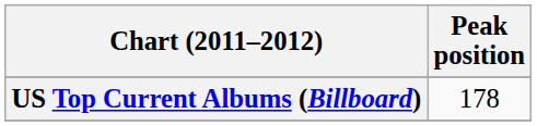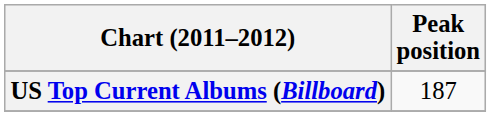 <table class="wikitable sortable plainrowheaders">
 <tr>
 <th scope="col">Chart (2011–2012)</th>
 <th scope="col">Peak<br>position</th>
 </tr>
 <tr>
 </tr>
 <tr>
 </tr>
 <tr>
 </tr>
 <tr>
 </tr>
 <tr>
 </tr>
 <tr>
 </tr>
 <tr>
 </tr>
 <tr>
 </tr>
 <tr>
 </tr>
 <tr>
 <th scope="row">US <a href='#'>Top Current Albums</a> (<em><a href='#'>Billboard</a></em>)</th>
-<td align=center>178</td>
+<td align=center>187</td>
 </tr>
 <tr>
 </tr>
 </table>
